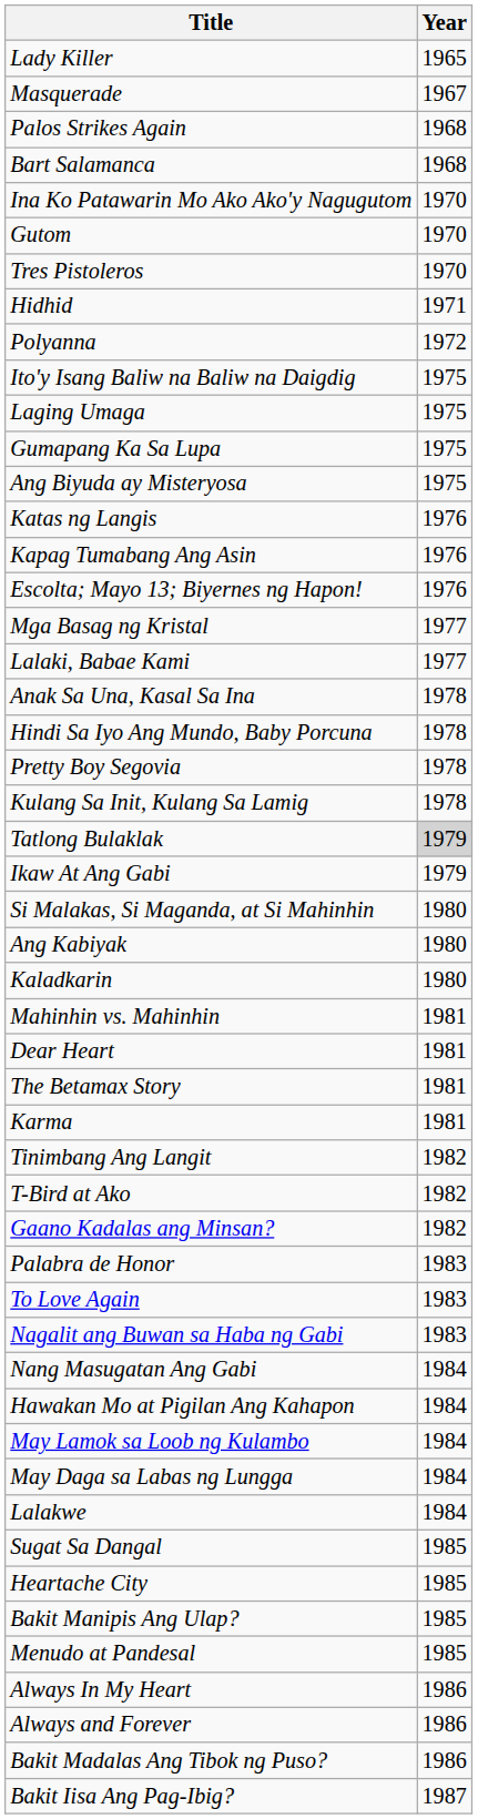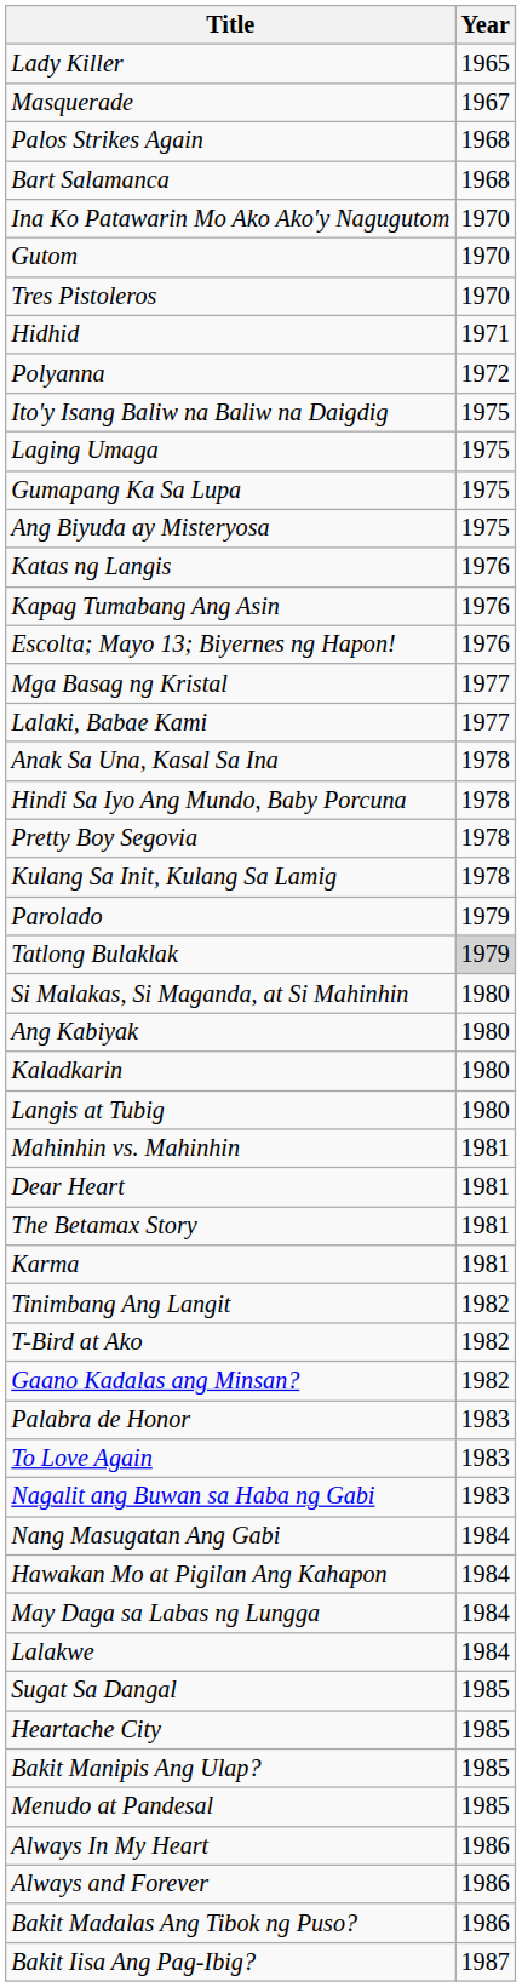 <table class="wikitable">
 <tr>
 <th>Title</th>
 <th>Year</th>
 </tr>
 <tr>
 <td><em>Lady Killer</em></td>
 <td>1965</td>
 </tr>
 <tr>
 <td><em>Masquerade</em></td>
 <td>1967</td>
 </tr>
 <tr>
 <td><em>Palos Strikes Again</em></td>
 <td>1968</td>
 </tr>
 <tr>
 <td><em>Bart Salamanca</em></td>
 <td>1968</td>
 </tr>
 <tr>
 <td><em>Ina Ko Patawarin Mo Ako Ako'y Nagugutom</em></td>
 <td>1970</td>
 </tr>
 <tr>
 <td><em>Gutom</em></td>
 <td>1970</td>
 </tr>
 <tr>
 <td><em>Tres Pistoleros</em></td>
 <td>1970</td>
 </tr>
 <tr>
 <td><em>Hidhid</em></td>
 <td>1971</td>
 </tr>
 <tr>
 <td><em>Polyanna</em></td>
 <td>1972</td>
 </tr>
 <tr>
 <td><em>Ito'y Isang Baliw na Baliw na Daigdig</em></td>
 <td>1975</td>
 </tr>
 <tr>
 <td><em>Laging Umaga</em></td>
 <td>1975</td>
 </tr>
 <tr>
 <td><em>Gumapang Ka Sa Lupa</em></td>
 <td>1975</td>
 </tr>
 <tr>
 <td><em>Ang Biyuda ay Misteryosa</em></td>
 <td>1975</td>
 </tr>
 <tr>
 <td><em>Katas ng Langis</em></td>
 <td>1976</td>
 </tr>
 <tr>
 <td><em>Kapag Tumabang Ang Asin</em></td>
 <td>1976</td>
 </tr>
 <tr>
 <td><em>Escolta; Mayo 13; Biyernes ng Hapon!</em></td>
 <td>1976</td>
 </tr>
 <tr>
 <td><em>Mga Basag ng Kristal</em></td>
 <td>1977</td>
 </tr>
 <tr>
 <td><em>Lalaki, Babae Kami</em></td>
 <td>1977</td>
 </tr>
 <tr>
 <td><em>Anak Sa Una, Kasal Sa Ina</em></td>
 <td>1978</td>
 </tr>
 <tr>
 <td><em>Hindi Sa Iyo Ang Mundo, Baby Porcuna</em></td>
 <td>1978</td>
 </tr>
 <tr>
 <td><em>Pretty Boy Segovia</em></td>
 <td>1978</td>
 </tr>
 <tr>
 <td><em>Kulang Sa Init, Kulang Sa Lamig</em></td>
 <td>1978</td>
 </tr>
 <tr>
+<td><em>Parolado</em></td>
+<td>1979</td>
+</tr>
+<tr>
 <td><em>Tatlong Bulaklak</em></td>
 <td style="background: lightgrey;">1979</td>
-</tr>
-<tr>
-<td><em>Ikaw At Ang Gabi</em></td>
-<td>1979</td>
 </tr>
 <tr>
 <td><em>Si Malakas, Si Maganda, at Si Mahinhin</em></td>
 <td>1980</td>
 </tr>
 <tr>
 <td><em>Ang Kabiyak</em></td>
 <td>1980</td>
 </tr>
 <tr>
 <td><em>Kaladkarin</em></td>
+<td>1980</td>
+</tr>
+<tr>
+<td><em>Langis at Tubig</em></td>
 <td>1980</td>
 </tr>
 <tr>
 <td><em>Mahinhin vs. Mahinhin</em></td>
 <td>1981</td>
 </tr>
 <tr>
 <td><em>Dear Heart</em></td>
 <td>1981</td>
 </tr>
 <tr>
 <td><em>The Betamax Story</em></td>
 <td>1981</td>
 </tr>
 <tr>
 <td><em>Karma</em></td>
 <td>1981</td>
 </tr>
 <tr>
 <td><em>Tinimbang Ang Langit</em></td>
 <td>1982</td>
 </tr>
 <tr>
 <td><em>T-Bird at Ako</em></td>
 <td>1982</td>
 </tr>
 <tr>
 <td><em><a href='#'>Gaano Kadalas ang Minsan?</a></em></td>
 <td>1982</td>
 </tr>
 <tr>
 <td><em>Palabra de Honor</em></td>
 <td>1983</td>
 </tr>
 <tr>
 <td><em><a href='#'>To Love Again</a></em></td>
 <td>1983</td>
 </tr>
 <tr>
 <td><em><a href='#'>Nagalit ang Buwan sa Haba ng Gabi</a></em></td>
 <td>1983</td>
 </tr>
 <tr>
 <td><em>Nang Masugatan Ang Gabi</em></td>
 <td>1984</td>
 </tr>
 <tr>
 <td><em>Hawakan Mo at Pigilan Ang Kahapon</em></td>
 <td>1984</td>
 </tr>
 <tr>
-<td><em><a href='#'>May Lamok sa Loob ng Kulambo</a></em></td>
-<td>1984</td>
-</tr>
-<tr>
 <td><em>May Daga sa Labas ng Lungga</em></td>
 <td>1984</td>
 </tr>
 <tr>
 <td><em>Lalakwe</em></td>
 <td>1984</td>
 </tr>
 <tr>
 <td><em>Sugat Sa Dangal</em></td>
 <td>1985</td>
 </tr>
 <tr>
 <td><em>Heartache City</em></td>
 <td>1985</td>
 </tr>
 <tr>
 <td><em>Bakit Manipis Ang Ulap?</em></td>
 <td>1985</td>
 </tr>
 <tr>
 <td><em>Menudo at Pandesal</em></td>
 <td>1985</td>
 </tr>
 <tr>
 <td><em>Always In My Heart</em></td>
 <td>1986</td>
 </tr>
 <tr>
 <td><em>Always and Forever</em></td>
 <td>1986</td>
 </tr>
 <tr>
 <td><em>Bakit Madalas Ang Tibok ng Puso?</em></td>
 <td>1986</td>
 </tr>
 <tr>
 <td><em>Bakit Iisa Ang Pag-Ibig?</em></td>
 <td>1987</td>
 </tr>
 </table>
